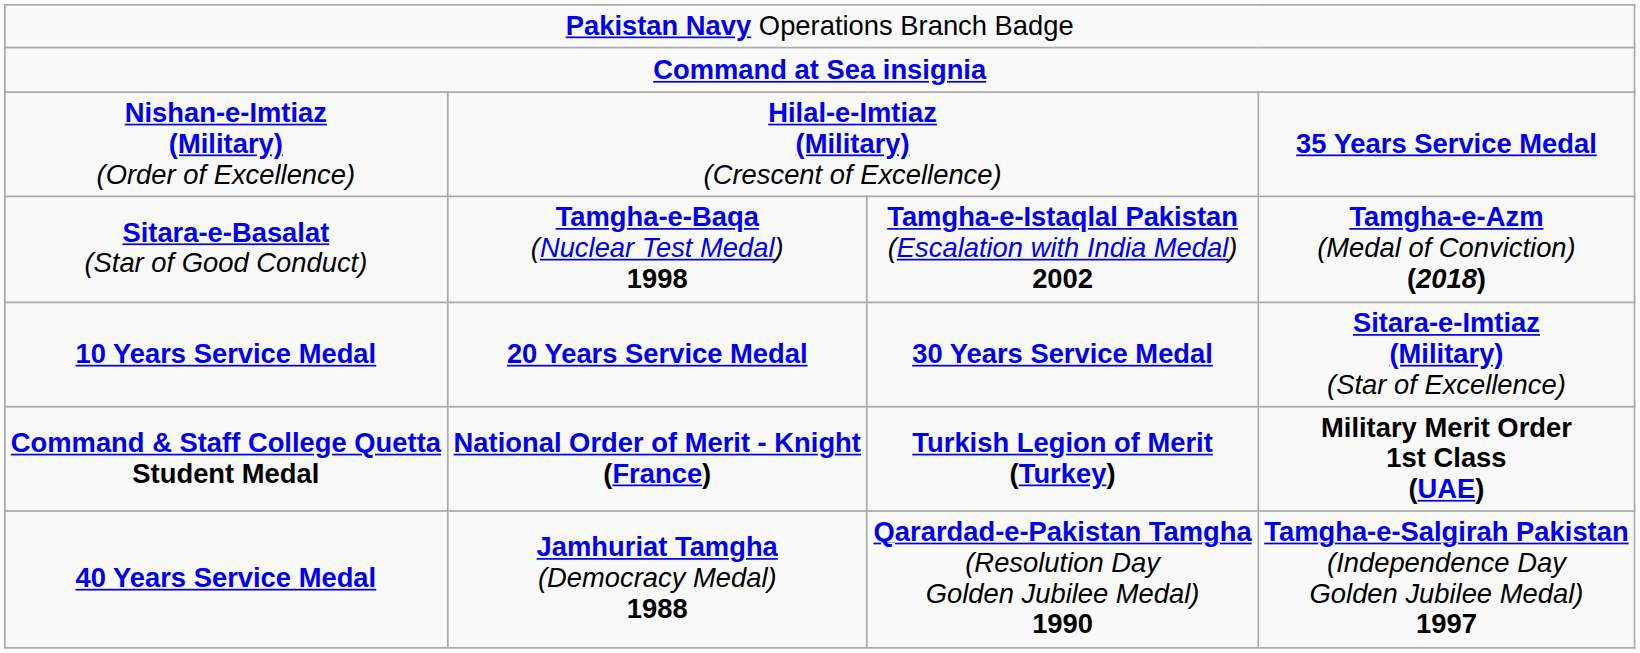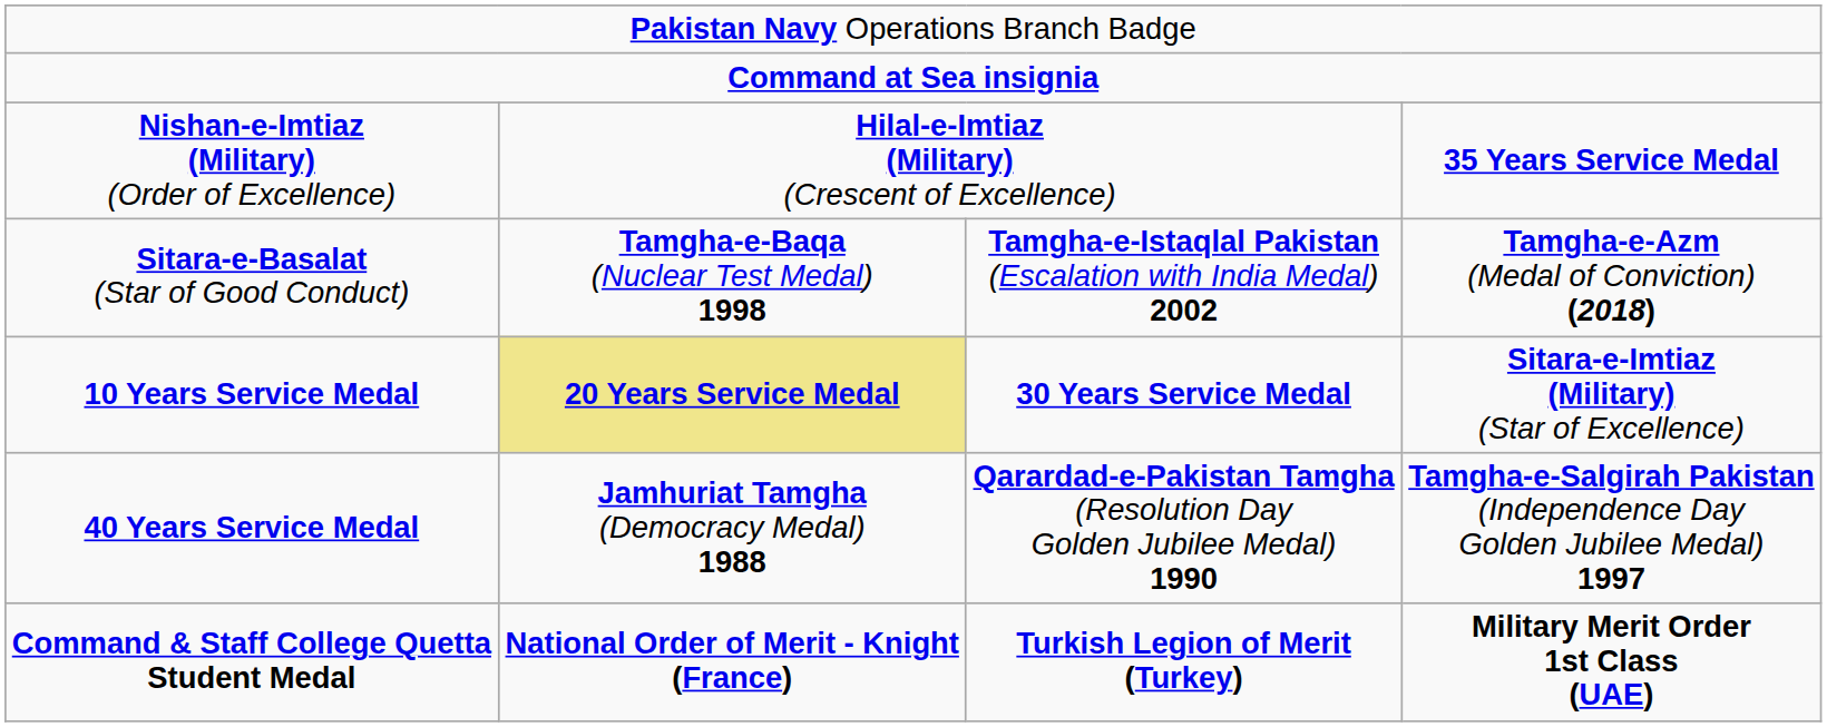 <table class="wikitable" style="margin:1em auto; text-align:center;">
 <tr>
 <td colspan="4"><strong><a href='#'>Pakistan Navy</a></strong> Operations Branch Badge</td>
 </tr>
 <tr>
 <td colspan="4"><strong><a href='#'>Command at Sea insignia</a></strong></td>
 </tr>
 <tr>
 <td><strong><a href='#'>Nishan-e-Imtiaz</a></strong><br><strong><a href='#'>(Military)</a></strong><br><em>(Order of Excellence)</em></td>
 <td colspan="2"><strong><a href='#'>Hilal-e-Imtiaz</a></strong><br><strong><a href='#'>(Military)</a></strong><br><em>(Crescent of Excellence)</em></td>
 <td><strong><a href='#'>35 Years Service Medal</a></strong></td>
 </tr>
 <tr>
 <td><strong><a href='#'>Sitara-e-Basalat</a></strong><br><em>(Star of Good Conduct)</em></td>
 <td><strong><a href='#'>Tamgha-e-Baqa</a></strong><br><em>(<a href='#'>Nuclear Test Medal</a>)</em><br><strong>1998</strong></td>
 <td><strong><a href='#'>Tamgha-e-Istaqlal Pakistan</a></strong><br><em>(<a href='#'>Escalation with India Medal</a>)</em><br><strong>2002</strong></td>
 <td><strong><a href='#'>Tamgha-e-Azm</a></strong><br><em>(Medal of Conviction)</em><br><strong>(<em>2018</em>)</strong></td>
 </tr>
 <tr>
 <td><strong><a href='#'>10 Years Service Medal</a></strong></td>
-<td><strong><a href='#'>20 Years Service Medal</a></strong></td>
+<td style="background: khaki;"><strong><a href='#'>20 Years Service Medal</a></strong></td>
 <td><strong><a href='#'>30 Years Service Medal</a></strong></td>
 <td><strong><a href='#'>Sitara-e-Imtiaz</a></strong><br><strong><a href='#'>(Military)</a></strong><br><em>(Star of Excellence)</em></td>
+</tr>
+<tr>
+<td><strong><a href='#'>40 Years Service Medal</a></strong></td>
+<td><strong><a href='#'>Jamhuriat Tamgha</a></strong><br><em>(Democracy Medal)</em><br><strong>1988</strong></td>
+<td><strong><a href='#'>Qarardad-e-Pakistan Tamgha</a></strong><br><em>(Resolution Day</em><br><em>Golden Jubilee Medal)</em><br><strong>1990</strong></td>
+<td><strong><a href='#'>Tamgha-e-Salgirah Pakistan</a></strong><br><em>(Independence Day</em><br><em>Golden Jubilee Medal)</em><br><strong>1997</strong></td>
 </tr>
 <tr>
 <td><strong><a href='#'>Command & Staff College Quetta</a></strong><br><strong>Student Medal</strong></td>
 <td><a href='#'><strong>National Order of Merit - Knight</strong></a><br><strong>(<a href='#'>France</a>)</strong></td>
 <td><a href='#'><strong>Turkish Legion of Merit</strong></a><strong></strong><br><strong>(<a href='#'>Turkey</a>)</strong></td>
 <td><strong>Military Merit Order</strong><br><strong>1st Class</strong><br><strong>(<a href='#'>UAE</a>)</strong></td>
 </tr>
-<tr>
-<td><strong><a href='#'>40 Years Service Medal</a></strong></td>
-<td><strong><a href='#'>Jamhuriat Tamgha</a></strong><br><em>(Democracy Medal)</em><br><strong>1988</strong></td>
-<td><strong><a href='#'>Qarardad-e-Pakistan Tamgha</a></strong><br><em>(Resolution Day</em><br><em>Golden Jubilee Medal)</em><br><strong>1990</strong></td>
-<td><strong><a href='#'>Tamgha-e-Salgirah Pakistan</a></strong><br><em>(Independence Day</em><br><em>Golden Jubilee Medal)</em><br><strong>1997</strong></td>
-</tr>
 </table>
